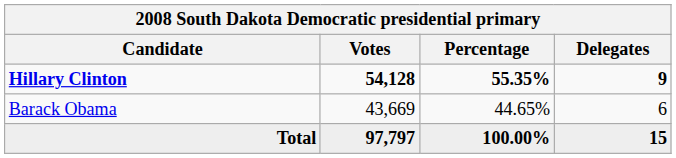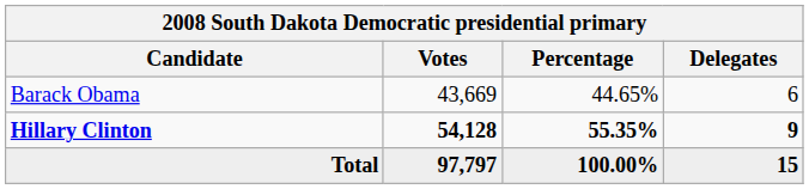 <table class="wikitable" style="font-size: 95%; text-align:right;">
 <tr>
 <th colspan="4">2008 South Dakota Democratic presidential primary</th>
 </tr>
 <tr>
 <th style="width: 17em">Candidate</th>
 <th style="width: 5em">Votes</th>
 <th style="width: 7em">Percentage</th>
 <th style="width: 6em">Delegates</th>
 </tr>
 <tr>
+<td align="left"><a href='#'>Barack Obama</a></td>
+<td>43,669</td>
+<td>44.65%</td>
+<td>6</td>
+</tr>
+<tr>
 <td align="left"><strong><a href='#'>Hillary Clinton</a></strong></td>
 <td><strong>54,128</strong></td>
 <td><strong>55.35%</strong></td>
 <td><strong>9</strong></td>
-</tr>
-<tr>
-<td align="left"><a href='#'>Barack Obama</a></td>
-<td>43,669</td>
-<td>44.65%</td>
-<td>6</td>
 </tr>
 <tr bgcolor="#EEEEEE">
 <td><strong>Total</strong></td>
 <td><strong>97,797</strong></td>
 <td><strong>100.00%</strong></td>
 <td><strong>15</strong></td>
 </tr>
 </table>
